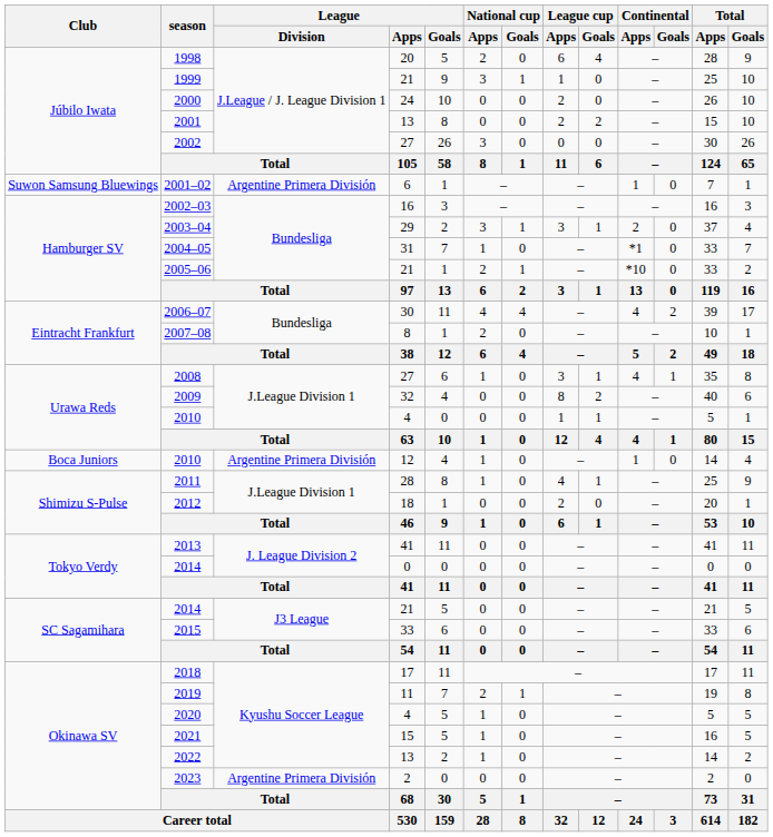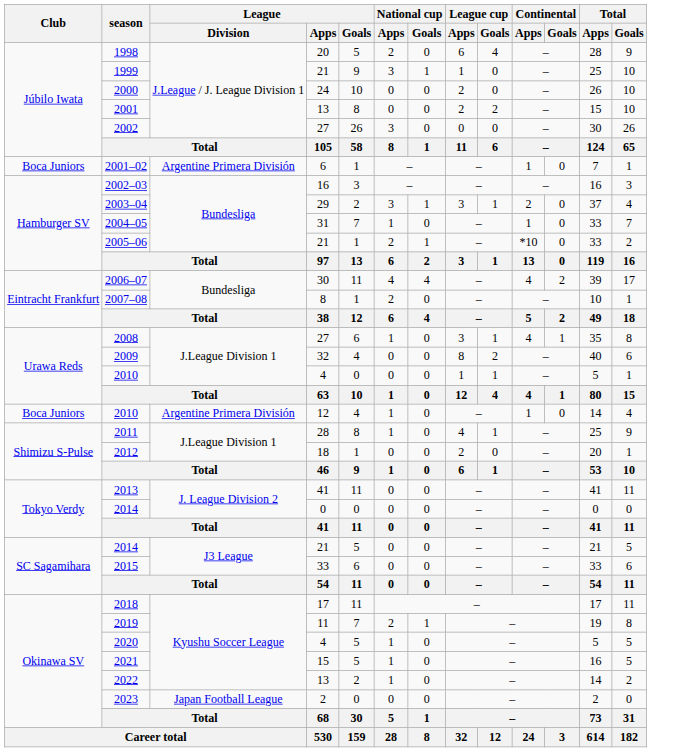 <table class="wikitable" style="text-align:center">
 <tr>
 <th rowspan="2">Club</th>
 <th rowspan="2">season</th>
 <th Colspan="3">League</th>
 <th Colspan="2">National cup</th>
 <th Colspan="2">League cup</th>
 <th Colspan="2">Continental</th>
 <th Colspan="2">Total</th>
 </tr>
 <tr>
 <th>Division</th>
 <th>Apps</th>
 <th>Goals</th>
 <th>Apps</th>
 <th>Goals</th>
 <th>Apps</th>
 <th>Goals</th>
 <th>Apps</th>
 <th>Goals</th>
 <th>Apps</th>
 <th>Goals</th>
 </tr>
 <tr>
 <td rowspan="6"><a href='#'>Júbilo Iwata</a></td>
 <td><a href='#'>1998</a></td>
 <td rowspan="5"><a href='#'>J.League</a> / J. League Division 1</td>
 <td>20</td>
 <td>5</td>
 <td>2</td>
 <td>0</td>
 <td>6</td>
 <td>4</td>
 <td colspan="2">–</td>
 <td>28</td>
 <td>9</td>
 </tr>
 <tr>
 <td><a href='#'>1999</a></td>
 <td>21</td>
 <td>9</td>
 <td>3</td>
 <td>1</td>
 <td>1</td>
 <td>0</td>
 <td colspan="2">–</td>
 <td>25</td>
 <td>10</td>
 </tr>
 <tr>
 <td><a href='#'>2000</a></td>
 <td>24</td>
 <td>10</td>
 <td>0</td>
 <td>0</td>
 <td>2</td>
 <td>0</td>
 <td colspan="2">–</td>
 <td>26</td>
 <td>10</td>
 </tr>
 <tr>
 <td><a href='#'>2001</a></td>
 <td>13</td>
 <td>8</td>
 <td>0</td>
 <td>0</td>
 <td>2</td>
 <td>2</td>
 <td colspan="2">–</td>
 <td>15</td>
 <td>10</td>
 </tr>
 <tr>
 <td><a href='#'>2002</a></td>
 <td>27</td>
 <td>26</td>
 <td>3</td>
 <td>0</td>
 <td>0</td>
 <td>0</td>
 <td colspan="2">–</td>
 <td>30</td>
 <td>26</td>
 </tr>
 <tr>
 <th colspan="2">Total</th>
 <th>105</th>
 <th>58</th>
 <th>8</th>
 <th>1</th>
 <th>11</th>
 <th>6</th>
 <th colspan="2">–</th>
 <th>124</th>
 <th>65</th>
 </tr>
 <tr>
-<td><a href='#'>Suwon Samsung Bluewings</a></td>
+<td><a href='#'>Boca Juniors</a></td>
 <td><a href='#'>2001–02</a></td>
 <td><a href='#'>Argentine Primera División</a></td>
 <td>6</td>
 <td>1</td>
 <td colspan="2">–</td>
 <td colspan="2">–</td>
 <td>1</td>
 <td>0</td>
 <td>7</td>
 <td>1</td>
 </tr>
 <tr>
 <td rowspan="5"><a href='#'>Hamburger SV</a></td>
 <td><a href='#'>2002–03</a></td>
 <td rowspan="4"><a href='#'>Bundesliga</a></td>
 <td>16</td>
 <td>3</td>
 <td colspan="2">–</td>
 <td colspan="2">–</td>
 <td colspan="2">–</td>
 <td>16</td>
 <td>3</td>
 </tr>
 <tr>
 <td><a href='#'>2003–04</a></td>
 <td>29</td>
 <td>2</td>
 <td>3</td>
 <td>1</td>
 <td>3</td>
 <td>1</td>
 <td>2</td>
 <td>0</td>
 <td>37</td>
 <td>4</td>
 </tr>
 <tr>
 <td><a href='#'>2004–05</a></td>
 <td>31</td>
 <td>7</td>
 <td>1</td>
 <td>0</td>
 <td colspan="2">–</td>
-<td>*1</td>
+<td>1</td>
 <td>0</td>
 <td>33</td>
 <td>7</td>
 </tr>
 <tr>
 <td><a href='#'>2005–06</a></td>
 <td>21</td>
 <td>1</td>
 <td>2</td>
 <td>1</td>
 <td colspan="2">–</td>
 <td>*10</td>
 <td>0</td>
 <td>33</td>
 <td>2</td>
 </tr>
 <tr>
 <th colspan="2">Total</th>
 <th>97</th>
 <th>13</th>
 <th>6</th>
 <th>2</th>
 <th>3</th>
 <th>1</th>
 <th>13</th>
 <th>0</th>
 <th>119</th>
 <th>16</th>
 </tr>
 <tr>
 <td rowspan="3"><a href='#'>Eintracht Frankfurt</a></td>
 <td><a href='#'>2006–07</a></td>
 <td rowspan="2">Bundesliga</td>
 <td>30</td>
 <td>11</td>
 <td>4</td>
 <td>4</td>
 <td colspan="2">–</td>
 <td>4</td>
 <td>2</td>
 <td>39</td>
 <td>17</td>
 </tr>
 <tr>
 <td><a href='#'>2007–08</a></td>
 <td>8</td>
 <td>1</td>
 <td>2</td>
 <td>0</td>
 <td colspan="2">–</td>
 <td colspan="2">–</td>
 <td>10</td>
 <td>1</td>
 </tr>
 <tr>
 <th colspan="2">Total</th>
 <th>38</th>
 <th>12</th>
 <th>6</th>
 <th>4</th>
 <th colspan="2">–</th>
 <th>5</th>
 <th>2</th>
 <th>49</th>
 <th>18</th>
 </tr>
 <tr>
 <td rowspan="4"><a href='#'>Urawa Reds</a></td>
 <td><a href='#'>2008</a></td>
 <td rowspan="3">J.League Division 1</td>
 <td>27</td>
 <td>6</td>
 <td>1</td>
 <td>0</td>
 <td>3</td>
 <td>1</td>
 <td>4</td>
 <td>1</td>
 <td>35</td>
 <td>8</td>
 </tr>
 <tr>
 <td><a href='#'>2009</a></td>
 <td>32</td>
 <td>4</td>
 <td>0</td>
 <td>0</td>
 <td>8</td>
 <td>2</td>
 <td colspan="2">–</td>
 <td>40</td>
 <td>6</td>
 </tr>
 <tr>
 <td><a href='#'>2010</a></td>
 <td>4</td>
 <td>0</td>
 <td>0</td>
 <td>0</td>
 <td>1</td>
 <td>1</td>
 <td colspan="2">–</td>
 <td>5</td>
 <td>1</td>
 </tr>
 <tr>
 <th colspan="2">Total</th>
 <th>63</th>
 <th>10</th>
 <th>1</th>
 <th>0</th>
 <th>12</th>
 <th>4</th>
 <th>4</th>
 <th>1</th>
 <th>80</th>
 <th>15</th>
 </tr>
 <tr>
 <td><a href='#'>Boca Juniors</a></td>
 <td><a href='#'>2010</a></td>
 <td><a href='#'>Argentine Primera División</a></td>
 <td>12</td>
 <td>4</td>
 <td>1</td>
 <td>0</td>
 <td colspan="2">–</td>
 <td>1</td>
 <td>0</td>
 <td>14</td>
 <td>4</td>
 </tr>
 <tr>
 <td rowspan="3"><a href='#'>Shimizu S-Pulse</a></td>
 <td><a href='#'>2011</a></td>
 <td rowspan="2">J.League Division 1</td>
 <td>28</td>
 <td>8</td>
 <td>1</td>
 <td>0</td>
 <td>4</td>
 <td>1</td>
 <td colspan="2">–</td>
 <td>25</td>
 <td>9</td>
 </tr>
 <tr>
 <td><a href='#'>2012</a></td>
 <td>18</td>
 <td>1</td>
 <td>0</td>
 <td>0</td>
 <td>2</td>
 <td>0</td>
 <td colspan="2">–</td>
 <td>20</td>
 <td>1</td>
 </tr>
 <tr>
 <th colspan="2">Total</th>
 <th>46</th>
 <th>9</th>
 <th>1</th>
 <th>0</th>
 <th>6</th>
 <th>1</th>
 <th colspan="2">–</th>
 <th>53</th>
 <th>10</th>
 </tr>
 <tr>
 <td rowspan="3"><a href='#'>Tokyo Verdy</a></td>
 <td><a href='#'>2013</a></td>
 <td rowspan="2"><a href='#'>J. League Division 2</a></td>
 <td>41</td>
 <td>11</td>
 <td>0</td>
 <td>0</td>
 <td colspan="2">–</td>
 <td colspan="2">–</td>
 <td>41</td>
 <td>11</td>
 </tr>
 <tr>
 <td><a href='#'>2014</a></td>
 <td>0</td>
 <td>0</td>
 <td>0</td>
 <td>0</td>
 <td colspan="2">–</td>
 <td colspan="2">–</td>
 <td>0</td>
 <td>0</td>
 </tr>
 <tr>
 <th colspan="2">Total</th>
 <th>41</th>
 <th>11</th>
 <th>0</th>
 <th>0</th>
 <th colspan="2">–</th>
 <th colspan="2">–</th>
 <th>41</th>
 <th>11</th>
 </tr>
 <tr>
 <td rowspan="3"><a href='#'>SC Sagamihara</a></td>
 <td><a href='#'>2014</a></td>
 <td rowspan="2"><a href='#'>J3 League</a></td>
 <td>21</td>
 <td>5</td>
 <td>0</td>
 <td>0</td>
 <td colspan="2">–</td>
 <td colspan="2">–</td>
 <td>21</td>
 <td>5</td>
 </tr>
 <tr>
 <td><a href='#'>2015</a></td>
 <td>33</td>
 <td>6</td>
 <td>0</td>
 <td>0</td>
 <td colspan="2">–</td>
 <td colspan="2">–</td>
 <td>33</td>
 <td>6</td>
 </tr>
 <tr>
 <th colspan="2">Total</th>
 <th>54</th>
 <th>11</th>
 <th>0</th>
 <th>0</th>
 <th colspan="2">–</th>
 <th colspan="2">–</th>
 <th>54</th>
 <th>11</th>
 </tr>
 <tr>
 <td rowspan="7"><a href='#'>Okinawa SV</a></td>
 <td><a href='#'>2018</a></td>
 <td rowspan="5"><a href='#'>Kyushu Soccer League</a></td>
 <td>17</td>
 <td>11</td>
 <td colspan="6">–</td>
 <td>17</td>
 <td>11</td>
 </tr>
 <tr>
 <td><a href='#'>2019</a></td>
 <td>11</td>
 <td>7</td>
 <td>2</td>
 <td>1</td>
 <td colspan="4">–</td>
 <td>19</td>
 <td>8</td>
 </tr>
 <tr>
 <td><a href='#'>2020</a></td>
 <td>4</td>
 <td>5</td>
 <td>1</td>
 <td>0</td>
 <td colspan="4">–</td>
 <td>5</td>
 <td>5</td>
 </tr>
 <tr>
 <td><a href='#'>2021</a></td>
 <td>15</td>
 <td>5</td>
 <td>1</td>
 <td>0</td>
 <td colspan="4">–</td>
 <td>16</td>
 <td>5</td>
 </tr>
 <tr>
 <td><a href='#'>2022</a></td>
 <td>13</td>
 <td>2</td>
 <td>1</td>
 <td>0</td>
 <td colspan="4">–</td>
 <td>14</td>
 <td>2</td>
 </tr>
 <tr>
 <td><a href='#'>2023</a></td>
-<td><a href='#'>Argentine Primera División</a></td>
+<td><a href='#'>Japan Football League</a></td>
 <td>2</td>
 <td>0</td>
 <td>0</td>
 <td>0</td>
 <td colspan="4">–</td>
 <td>2</td>
 <td>0</td>
 </tr>
 <tr>
 <th colspan="2">Total</th>
 <th>68</th>
 <th>30</th>
 <th>5</th>
 <th>1</th>
 <th colspan="4">–</th>
 <th>73</th>
 <th>31</th>
 </tr>
 <tr>
 <th colspan="3">Career total</th>
 <th>530</th>
 <th>159</th>
 <th>28</th>
 <th>8</th>
 <th>32</th>
 <th>12</th>
 <th>24</th>
 <th>3</th>
 <th>614</th>
 <th>182</th>
 </tr>
 </table>
